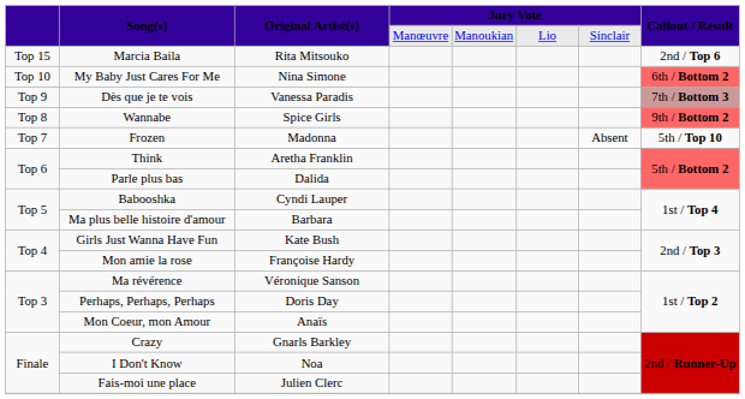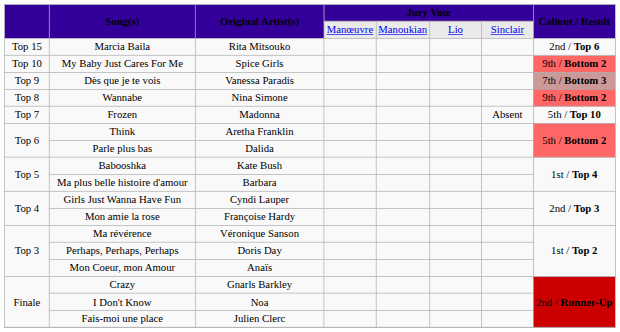 <table class = "wikitable" style="text-align:center">
 <tr>
 <th rowspan=2 width="60px" style="background:#330099; text-align:center;"><span></span></th>
 <th rowspan=2 width="210px" style="background:#330099; text-align:center;"><span>Song(s)</span></th>
 <th rowspan=2 width="185px" style="background:#330099; text-align:center;"><span>Original Artist(s)</span></th>
 <th colspan=4 style="background:#330099; text-align:center;"><span>Jury Vote</span></th>
 <th rowspan=2 width="115px" style="background:#330099; text-align:center;"><span>Callout / Result</span></th>
 </tr>
 <tr>
 <td width="70px" style="background:#EAEAEA; text-align:center;"><a href='#'><span>Manœuvre</span></a></td>
 <td width="70px" style="background:#EAEAEA; text-align:center;"><a href='#'><span>Manoukian</span></a></td>
 <td width="70px" style="background:#EAEAEA; text-align:center;"><a href='#'><span>Lio</span></a></td>
 <td width="70px" style="background:#EAEAEA; text-align:center;"><a href='#'><span>Sinclair</span></a></td>
 </tr>
 <tr>
 <td>Top 15</td>
 <td>Marcia Baila</td>
 <td>Rita Mitsouko</td>
 <td></td>
 <td></td>
 <td></td>
 <td></td>
 <td>2nd / <strong>Top 6</strong></td>
 </tr>
 <tr>
 <td>Top 10</td>
 <td>My Baby Just Cares For Me</td>
-<td>Nina Simone</td>
+<td>Spice Girls</td>
 <td></td>
 <td></td>
 <td></td>
 <td></td>
-<td bgcolor="#FF6666">6th / <strong>Bottom 2</strong></td>
+<td bgcolor="#FF6666">9th / <strong>Bottom 2</strong></td>
 </tr>
 <tr>
 <td>Top 9</td>
 <td>Dès que je te vois</td>
 <td>Vanessa Paradis</td>
 <td></td>
 <td></td>
 <td></td>
 <td></td>
 <td bgcolor="#CC9999">7th / <strong>Bottom 3</strong></td>
 </tr>
 <tr>
 <td>Top 8</td>
 <td>Wannabe</td>
-<td>Spice Girls</td>
+<td>Nina Simone</td>
 <td></td>
 <td></td>
 <td></td>
 <td></td>
 <td bgcolor="#FF6666">9th / <strong>Bottom 2</strong></td>
 </tr>
 <tr>
 <td>Top 7</td>
 <td>Frozen</td>
 <td>Madonna</td>
 <td></td>
 <td></td>
 <td></td>
 <td>Absent</td>
 <td>5th / <strong>Top 10</strong></td>
 </tr>
 <tr>
 <td rowspan=2>Top 6</td>
 <td>Think</td>
 <td>Aretha Franklin</td>
 <td></td>
 <td></td>
 <td></td>
 <td></td>
 <td rowspan=2 bgcolor="#FF6666">5th / <strong>Bottom 2</strong></td>
 </tr>
 <tr>
 <td>Parle plus bas</td>
 <td>Dalida</td>
 <td></td>
 <td></td>
 <td></td>
 <td></td>
 </tr>
 <tr>
 <td rowspan=2>Top 5</td>
 <td>Babooshka</td>
-<td>Cyndi Lauper</td>
+<td>Kate Bush</td>
 <td></td>
 <td></td>
 <td></td>
 <td></td>
 <td rowspan=2>1st / <strong>Top 4</strong></td>
 </tr>
 <tr>
 <td>Ma plus belle histoire d'amour</td>
 <td>Barbara</td>
 <td></td>
 <td></td>
 <td></td>
 <td></td>
 </tr>
 <tr>
 <td rowspan=2>Top 4</td>
 <td>Girls Just Wanna Have Fun</td>
-<td>Kate Bush</td>
+<td>Cyndi Lauper</td>
 <td></td>
 <td></td>
 <td></td>
 <td></td>
 <td rowspan=2>2nd / <strong>Top 3</strong></td>
 </tr>
 <tr>
 <td>Mon amie la rose</td>
 <td>Françoise Hardy</td>
 <td></td>
 <td></td>
 <td></td>
 <td></td>
 </tr>
 <tr>
 <td rowspan=3>Top 3</td>
 <td>Ma révérence</td>
 <td>Véronique Sanson</td>
 <td></td>
 <td></td>
 <td></td>
 <td></td>
 <td rowspan=3>1st / <strong>Top 2</strong></td>
 </tr>
 <tr>
 <td>Perhaps, Perhaps, Perhaps</td>
 <td>Doris Day</td>
 <td></td>
 <td></td>
 <td></td>
 <td></td>
 </tr>
 <tr>
 <td>Mon Coeur, mon Amour</td>
 <td>Anaïs</td>
 <td></td>
 <td></td>
 <td></td>
 <td></td>
 </tr>
 <tr>
 <td rowspan=3>Finale</td>
 <td>Crazy</td>
 <td>Gnarls Barkley</td>
 <td></td>
 <td></td>
 <td></td>
 <td></td>
 <td rowspan=3 bgcolor="#CC0000">2nd / <strong>Runner-Up</strong></td>
 </tr>
 <tr>
 <td>I Don't Know</td>
 <td>Noa</td>
 <td></td>
 <td></td>
 <td></td>
 <td></td>
 </tr>
 <tr>
 <td>Fais-moi une place</td>
 <td>Julien Clerc</td>
 <td></td>
 <td></td>
 <td></td>
 <td></td>
 </tr>
 <tr>
 </tr>
 </table>
